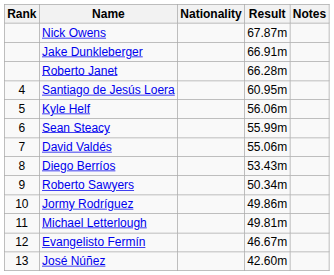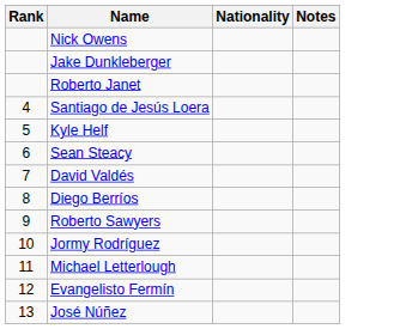 <table class="wikitable sortable" style="text-align:center">
 <tr>
 <th>Rank</th>
 <th>Name</th>
 <th>Nationality</th>
-<th>Result</th>
 <th>Notes</th>
 </tr>
 <tr>
 <td align=center></td>
 <td align=left><a href='#'>Nick Owens</a></td>
 <td align=left></td>
-<td>67.87m</td>
 <td></td>
 </tr>
 <tr>
 <td align=center></td>
 <td align=left><a href='#'>Jake Dunkleberger</a></td>
 <td align=left></td>
-<td>66.91m</td>
 <td></td>
 </tr>
 <tr>
 <td align=center></td>
 <td align=left><a href='#'>Roberto Janet</a></td>
 <td align=left></td>
-<td>66.28m</td>
 <td></td>
 </tr>
 <tr>
 <td align=center>4</td>
 <td align=left><a href='#'>Santiago de Jesús Loera</a></td>
 <td align=left></td>
-<td>60.95m</td>
 <td></td>
 </tr>
 <tr>
 <td align=center>5</td>
 <td align=left><a href='#'>Kyle Helf</a></td>
 <td align=left></td>
-<td>56.06m</td>
 <td></td>
 </tr>
 <tr>
 <td align=center>6</td>
 <td align=left><a href='#'>Sean Steacy</a></td>
 <td align=left></td>
-<td>55.99m</td>
 <td></td>
 </tr>
 <tr>
 <td align=center>7</td>
 <td align=left><a href='#'>David Valdés</a></td>
 <td align=left></td>
-<td>55.06m</td>
 <td></td>
 </tr>
 <tr>
 <td align=center>8</td>
 <td align=left><a href='#'>Diego Berríos</a></td>
 <td align=left></td>
-<td>53.43m</td>
 <td></td>
 </tr>
 <tr>
 <td align=center>9</td>
 <td align=left><a href='#'>Roberto Sawyers</a></td>
 <td align=left></td>
-<td>50.34m</td>
 <td></td>
 </tr>
 <tr>
 <td align=center>10</td>
 <td align=left><a href='#'>Jormy Rodríguez</a></td>
 <td align=left></td>
-<td>49.86m</td>
 <td></td>
 </tr>
 <tr>
 <td align=center>11</td>
 <td align=left><a href='#'>Michael Letterlough</a></td>
 <td align=left></td>
-<td>49.81m</td>
 <td></td>
 </tr>
 <tr>
 <td align=center>12</td>
 <td align=left><a href='#'>Evangelisto Fermín</a></td>
 <td align=left></td>
-<td>46.67m</td>
 <td></td>
 </tr>
 <tr>
 <td align=center>13</td>
 <td align=left><a href='#'>José Núñez</a></td>
 <td align=left></td>
-<td>42.60m</td>
 <td></td>
 </tr>
 </table>
